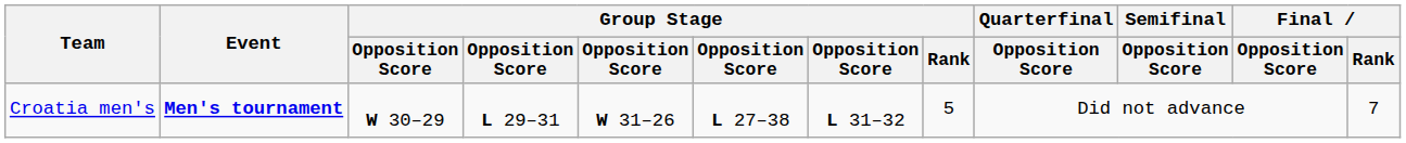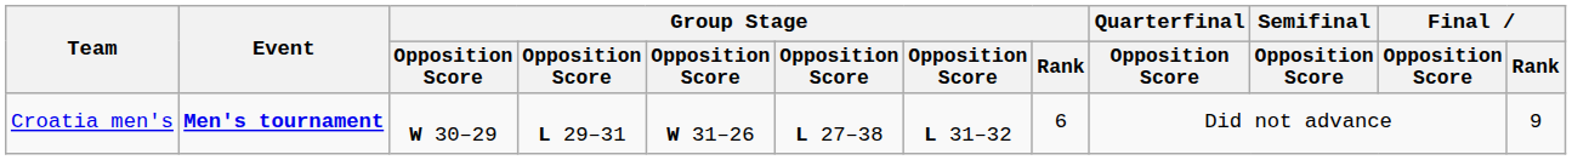 <table class="wikitable" style="font-size:90%">
 <tr>
 <th rowspan=2>Team</th>
 <th rowspan=2>Event</th>
 <th colspan=6>Group Stage</th>
 <th>Quarterfinal</th>
 <th>Semifinal</th>
 <th colspan=2>Final / </th>
 </tr>
 <tr style="font-size:95%">
 <th>Opposition<br>Score</th>
 <th>Opposition<br>Score</th>
 <th>Opposition<br>Score</th>
 <th>Opposition<br>Score</th>
 <th>Opposition<br>Score</th>
 <th>Rank</th>
 <th>Opposition<br>Score</th>
 <th>Opposition<br>Score</th>
 <th>Opposition<br>Score</th>
 <th>Rank</th>
 </tr>
 <tr align=center>
 <td align=left><a href='#'>Croatia men's</a></td>
 <td align=left><strong><a href='#'>Men's tournament</a></strong></td>
 <td><br><strong>W</strong> 30–29</td>
 <td><br><strong>L</strong> 29–31</td>
 <td><br><strong>W</strong> 31–26</td>
 <td><br><strong>L</strong> 27–38</td>
 <td><br><strong>L</strong> 31–32</td>
-<td>5</td>
+<td>6</td>
 <td colspan="3">Did not advance</td>
-<td>7</td>
+<td>9</td>
 </tr>
 </table>
